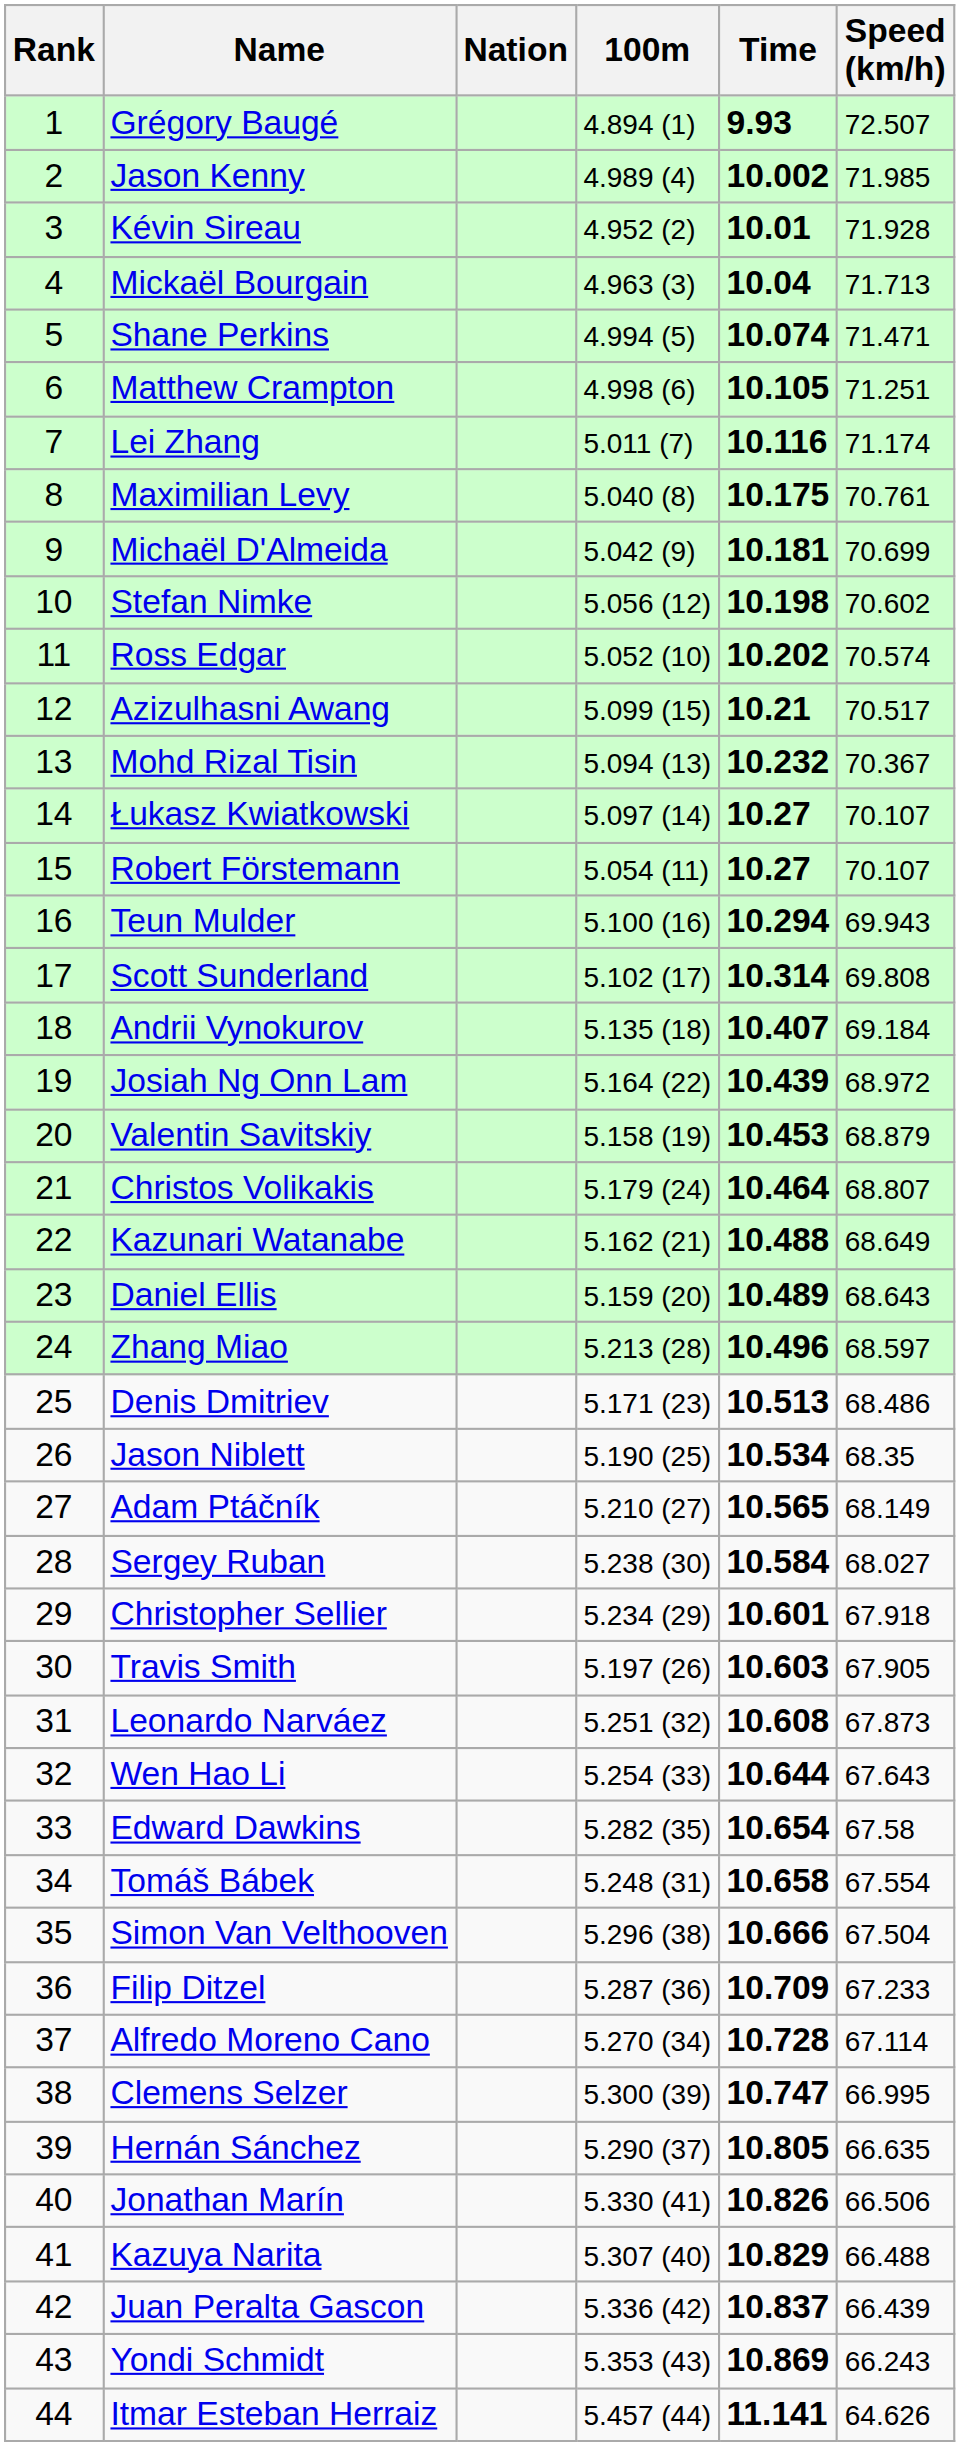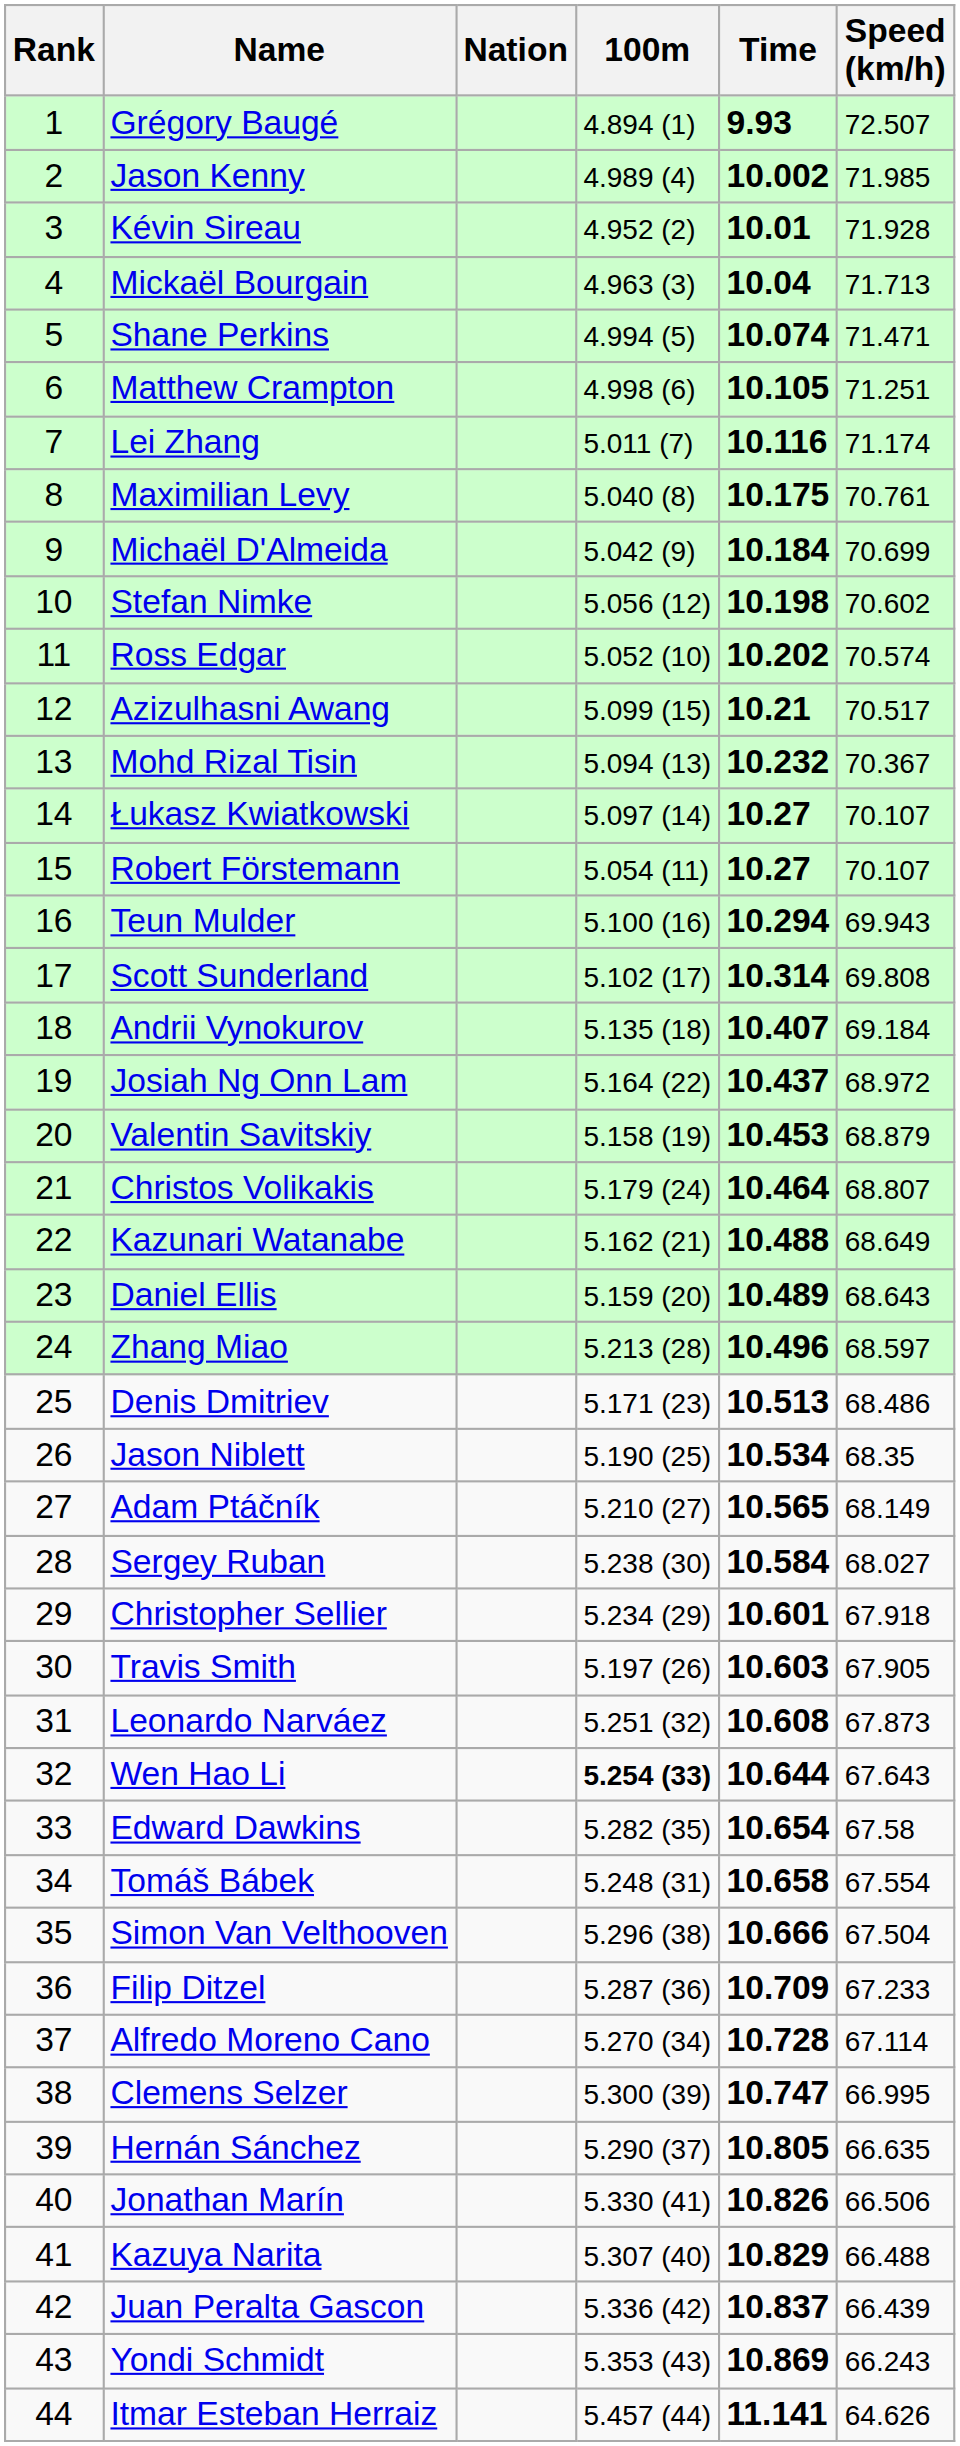 <table class=wikitable sortable style=text-align:center>
 <tr>
 <th>Rank</th>
 <th>Name</th>
 <th>Nation</th>
 <th>100m</th>
 <th>Time</th>
 <th>Speed<br>(km/h)</th>
 </tr>
 <tr style="background: #ccffcc;">
 <td>1</td>
 <td align=left><a href='#'>Grégory Baugé</a></td>
 <td align=left></td>
 <td align=left><small>4.894 (1)</small></td>
 <td align=left><strong>9.93</strong></td>
 <td align=left><small>72.507</small></td>
 </tr>
 <tr style="background: #ccffcc;">
 <td>2</td>
 <td align=left><a href='#'>Jason Kenny</a></td>
 <td align=left></td>
 <td align=left><small>4.989 (4)</small></td>
 <td align=left><strong>10.002</strong></td>
 <td align=left><small>71.985</small></td>
 </tr>
 <tr style="background: #ccffcc;">
 <td>3</td>
 <td align=left><a href='#'>Kévin Sireau</a></td>
 <td align=left></td>
 <td align=left><small>4.952 (2)</small></td>
 <td align=left><strong>10.01</strong></td>
 <td align=left><small>71.928</small></td>
 </tr>
 <tr style="background: #ccffcc;">
 <td>4</td>
 <td align=left><a href='#'>Mickaël Bourgain</a></td>
 <td align=left></td>
 <td align=left><small>4.963 (3)</small></td>
 <td align=left><strong>10.04</strong></td>
 <td align=left><small>71.713</small></td>
 </tr>
 <tr style="background: #ccffcc;">
 <td>5</td>
 <td align=left><a href='#'>Shane Perkins</a></td>
 <td align=left></td>
 <td align=left><small>4.994 (5)</small></td>
 <td align=left><strong>10.074</strong></td>
 <td align=left><small>71.471</small></td>
 </tr>
 <tr style="background: #ccffcc;">
 <td>6</td>
 <td align=left><a href='#'>Matthew Crampton</a></td>
 <td align=left></td>
 <td align=left><small>4.998 (6)</small></td>
 <td align=left><strong>10.105</strong></td>
 <td align=left><small>71.251</small></td>
 </tr>
 <tr style="background: #ccffcc;">
 <td>7</td>
 <td align=left><a href='#'>Lei Zhang</a></td>
 <td align=left></td>
 <td align=left><small>5.011 (7)</small></td>
 <td align=left><strong>10.116</strong></td>
 <td align=left><small>71.174</small></td>
 </tr>
 <tr style="background: #ccffcc;">
 <td>8</td>
 <td align=left><a href='#'>Maximilian Levy</a></td>
 <td align=left></td>
 <td align=left><small>5.040 (8)</small></td>
 <td align=left><strong>10.175</strong></td>
 <td align=left><small>70.761</small></td>
 </tr>
 <tr style="background: #ccffcc;">
 <td>9</td>
 <td align=left><a href='#'>Michaël D'Almeida</a></td>
 <td align=left></td>
 <td align=left><small>5.042 (9)</small></td>
-<td align=left><strong>10.181</strong></td>
+<td align=left><strong>10.184</strong></td>
 <td align=left><small>70.699</small></td>
 </tr>
 <tr style="background: #ccffcc;">
 <td>10</td>
 <td align=left><a href='#'>Stefan Nimke</a></td>
 <td align=left></td>
 <td align=left><small>5.056 (12)</small></td>
 <td align=left><strong>10.198</strong></td>
 <td align=left><small>70.602</small></td>
 </tr>
 <tr style="background: #ccffcc;">
 <td>11</td>
 <td align=left><a href='#'>Ross Edgar</a></td>
 <td align=left></td>
 <td align=left><small>5.052 (10)</small></td>
 <td align=left><strong>10.202</strong></td>
 <td align=left><small>70.574</small></td>
 </tr>
 <tr style="background: #ccffcc;">
 <td>12</td>
 <td align=left><a href='#'>Azizulhasni Awang</a></td>
 <td align=left></td>
 <td align=left><small>5.099 (15)</small></td>
 <td align=left><strong>10.21</strong></td>
 <td align=left><small>70.517</small></td>
 </tr>
 <tr style="background: #ccffcc;">
 <td>13</td>
 <td align=left><a href='#'>Mohd Rizal Tisin</a></td>
 <td align=left></td>
 <td align=left><small>5.094 (13)</small></td>
 <td align=left><strong>10.232</strong></td>
 <td align=left><small>70.367</small></td>
 </tr>
 <tr style="background: #ccffcc;">
 <td>14</td>
 <td align=left><a href='#'>Łukasz Kwiatkowski</a></td>
 <td align=left></td>
 <td align=left><small>5.097 (14)</small></td>
 <td align=left><strong>10.27</strong></td>
 <td align=left><small>70.107</small></td>
 </tr>
 <tr style="background: #ccffcc;">
 <td>15</td>
 <td align=left><a href='#'>Robert Förstemann</a></td>
 <td align=left></td>
 <td align=left><small>5.054 (11)</small></td>
 <td align=left><strong>10.27</strong></td>
 <td align=left><small>70.107</small></td>
 </tr>
 <tr style="background: #ccffcc;">
 <td>16</td>
 <td align=left><a href='#'>Teun Mulder</a></td>
 <td align=left></td>
 <td align=left><small>5.100 (16)</small></td>
 <td align=left><strong>10.294</strong></td>
 <td align=left><small>69.943</small></td>
 </tr>
 <tr style="background: #ccffcc;">
 <td>17</td>
 <td align=left><a href='#'>Scott Sunderland</a></td>
 <td align=left></td>
 <td align=left><small>5.102 (17)</small></td>
 <td align=left><strong>10.314</strong></td>
 <td align=left><small>69.808</small></td>
 </tr>
 <tr style="background: #ccffcc;">
 <td>18</td>
 <td align=left><a href='#'>Andrii Vynokurov</a></td>
 <td align=left></td>
 <td align=left><small>5.135 (18)</small></td>
 <td align=left><strong>10.407</strong></td>
 <td align=left><small>69.184</small></td>
 </tr>
 <tr style="background: #ccffcc;">
 <td>19</td>
 <td align=left><a href='#'>Josiah Ng Onn Lam</a></td>
 <td align=left></td>
 <td align=left><small>5.164 (22)</small></td>
-<td align=left><strong>10.439</strong></td>
+<td align=left><strong>10.437</strong></td>
 <td align=left><small>68.972</small></td>
 </tr>
 <tr style="background: #ccffcc;">
 <td>20</td>
 <td align=left><a href='#'>Valentin Savitskiy</a></td>
 <td align=left></td>
 <td align=left><small>5.158 (19)</small></td>
 <td align=left><strong>10.453</strong></td>
 <td align=left><small>68.879</small></td>
 </tr>
 <tr style="background: #ccffcc;">
 <td>21</td>
 <td align=left><a href='#'>Christos Volikakis</a></td>
 <td align=left></td>
 <td align=left><small>5.179 (24)</small></td>
 <td align=left><strong>10.464</strong></td>
 <td align=left><small>68.807</small></td>
 </tr>
 <tr style="background: #ccffcc;">
 <td>22</td>
 <td align=left><a href='#'>Kazunari Watanabe</a></td>
 <td align=left></td>
 <td align=left><small>5.162 (21)</small></td>
 <td align=left><strong>10.488</strong></td>
 <td align=left><small>68.649</small></td>
 </tr>
 <tr style="background: #ccffcc;">
 <td>23</td>
 <td align=left><a href='#'>Daniel Ellis</a></td>
 <td align=left></td>
 <td align=left><small>5.159 (20)</small></td>
 <td align=left><strong>10.489</strong></td>
 <td align=left><small>68.643</small></td>
 </tr>
 <tr style="background: #ccffcc;">
 <td>24</td>
 <td align=left><a href='#'>Zhang Miao</a></td>
 <td align=left></td>
 <td align=left><small>5.213 (28)</small></td>
 <td align=left><strong>10.496</strong></td>
 <td align=left><small>68.597</small></td>
 </tr>
 <tr>
 <td>25</td>
 <td align=left><a href='#'>Denis Dmitriev</a></td>
 <td align=left></td>
 <td align=left><small>5.171 (23)</small></td>
 <td align=left><strong>10.513</strong></td>
 <td align=left><small>68.486</small></td>
 </tr>
 <tr>
 <td>26</td>
 <td align=left><a href='#'>Jason Niblett</a></td>
 <td align=left></td>
 <td align=left><small>5.190 (25)</small></td>
 <td align=left><strong>10.534</strong></td>
 <td align=left><small>68.35</small></td>
 </tr>
 <tr>
 <td>27</td>
 <td align=left><a href='#'>Adam Ptáčník</a></td>
 <td align=left></td>
 <td align=left><small>5.210 (27)</small></td>
 <td align=left><strong>10.565</strong></td>
 <td align=left><small>68.149</small></td>
 </tr>
 <tr>
 <td>28</td>
 <td align=left><a href='#'>Sergey Ruban</a></td>
 <td align=left></td>
 <td align=left><small>5.238 (30)</small></td>
 <td align=left><strong>10.584</strong></td>
 <td align=left><small>68.027</small></td>
 </tr>
 <tr>
 <td>29</td>
 <td align=left><a href='#'>Christopher Sellier</a></td>
 <td align=left></td>
 <td align=left><small>5.234 (29)</small></td>
 <td align=left><strong>10.601</strong></td>
 <td align=left><small>67.918</small></td>
 </tr>
 <tr>
 <td>30</td>
 <td align=left><a href='#'>Travis Smith</a></td>
 <td align=left></td>
 <td align=left><small>5.197 (26)</small></td>
 <td align=left><strong>10.603</strong></td>
 <td align=left><small>67.905</small></td>
 </tr>
 <tr>
 <td>31</td>
 <td align=left><a href='#'>Leonardo Narváez</a></td>
 <td align=left></td>
 <td align=left><small>5.251 (32)</small></td>
 <td align=left><strong>10.608</strong></td>
 <td align=left><small>67.873</small></td>
 </tr>
 <tr>
 <td>32</td>
 <td align=left><a href='#'>Wen Hao Li</a></td>
 <td align=left></td>
-<td align=left><small>5.254 (33)</small></td>
+<td align=left><strong><small>5.254 (33)</small></strong></td>
 <td align=left><strong>10.644</strong></td>
 <td align=left><small>67.643</small></td>
 </tr>
 <tr>
 <td>33</td>
 <td align=left><a href='#'>Edward Dawkins</a></td>
 <td align=left></td>
 <td align=left><small>5.282 (35)</small></td>
 <td align=left><strong>10.654</strong></td>
 <td align=left><small>67.58</small></td>
 </tr>
 <tr>
 <td>34</td>
 <td align=left><a href='#'>Tomáš Bábek</a></td>
 <td align=left></td>
 <td align=left><small>5.248 (31)</small></td>
 <td align=left><strong>10.658</strong></td>
 <td align=left><small>67.554</small></td>
 </tr>
 <tr>
 <td>35</td>
 <td align=left><a href='#'>Simon Van Velthooven</a></td>
 <td align=left></td>
 <td align=left><small>5.296 (38)</small></td>
 <td align=left><strong>10.666</strong></td>
 <td align=left><small>67.504</small></td>
 </tr>
 <tr>
 <td>36</td>
 <td align=left><a href='#'>Filip Ditzel</a></td>
 <td align=left></td>
 <td align=left><small>5.287 (36)</small></td>
 <td align=left><strong>10.709</strong></td>
 <td align=left><small>67.233</small></td>
 </tr>
 <tr>
 <td>37</td>
 <td align=left><a href='#'>Alfredo Moreno Cano</a></td>
 <td align=left></td>
 <td align=left><small>5.270 (34)</small></td>
 <td align=left><strong>10.728</strong></td>
 <td align=left><small>67.114</small></td>
 </tr>
 <tr>
 <td>38</td>
 <td align=left><a href='#'>Clemens Selzer</a></td>
 <td align=left></td>
 <td align=left><small>5.300 (39)</small></td>
 <td align=left><strong>10.747</strong></td>
 <td align=left><small>66.995</small></td>
 </tr>
 <tr>
 <td>39</td>
 <td align=left><a href='#'>Hernán Sánchez</a></td>
 <td align=left></td>
 <td align=left><small>5.290 (37)</small></td>
 <td align=left><strong>10.805</strong></td>
 <td align=left><small>66.635</small></td>
 </tr>
 <tr>
 <td>40</td>
 <td align=left><a href='#'>Jonathan Marín</a></td>
 <td align=left></td>
 <td align=left><small>5.330 (41)</small></td>
 <td align=left><strong>10.826</strong></td>
 <td align=left><small>66.506</small></td>
 </tr>
 <tr>
 <td>41</td>
 <td align=left><a href='#'>Kazuya Narita</a></td>
 <td align=left></td>
 <td align=left><small>5.307 (40)</small></td>
 <td align=left><strong>10.829</strong></td>
 <td align=left><small>66.488</small></td>
 </tr>
 <tr>
 <td>42</td>
 <td align=left><a href='#'>Juan Peralta Gascon</a></td>
 <td align=left></td>
 <td align=left><small>5.336 (42)</small></td>
 <td align=left><strong>10.837</strong></td>
 <td align=left><small>66.439</small></td>
 </tr>
 <tr>
 <td>43</td>
 <td align=left><a href='#'>Yondi Schmidt</a></td>
 <td align=left></td>
 <td align=left><small>5.353 (43)</small></td>
 <td align=left><strong>10.869</strong></td>
 <td align=left><small>66.243</small></td>
 </tr>
 <tr>
 <td>44</td>
 <td align=left><a href='#'>Itmar Esteban Herraiz</a></td>
 <td align=left></td>
 <td align=left><small>5.457 (44)</small></td>
 <td align=left><strong>11.141</strong></td>
 <td align=left><small>64.626</small></td>
 </tr>
 </table>
